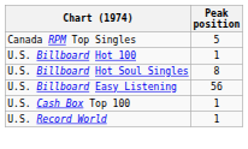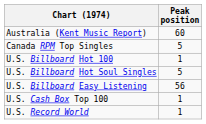 <table class="wikitable sortable">
 <tr>
 <th align="left">Chart (1974)</th>
 <th align="left">Peak<br>position</th>
+</tr>
+<tr>
+<td>Australia (<a href='#'>Kent Music Report</a>)</td>
+<td style="text-align:center;">60</td>
 </tr>
 <tr>
 <td align="left">Canada <em><a href='#'>RPM</a></em> Top Singles</td>
 <td style="text-align:center;">5</td>
 </tr>
 <tr>
 <td align="left">U.S. <em><a href='#'>Billboard</a></em> <a href='#'>Hot 100</a></td>
 <td style="text-align:center;">1</td>
 </tr>
 <tr>
 <td align="left">U.S. <em><a href='#'>Billboard</a></em> <a href='#'>Hot Soul Singles</a></td>
-<td style="text-align:center;">8</td>
+<td style="text-align:center;">5</td>
 </tr>
 <tr>
 <td align="left">U.S. <em><a href='#'>Billboard</a></em> <a href='#'>Easy Listening</a></td>
 <td style="text-align:center;">56</td>
 </tr>
 <tr>
 <td align="left">U.S. <em><a href='#'>Cash Box</a></em> Top 100</td>
 <td style="text-align:center;">1</td>
 </tr>
 <tr>
 <td align="left">U.S. <em><a href='#'>Record World</a></em></td>
 <td style="text-align:center;">1</td>
 </tr>
 </table>
